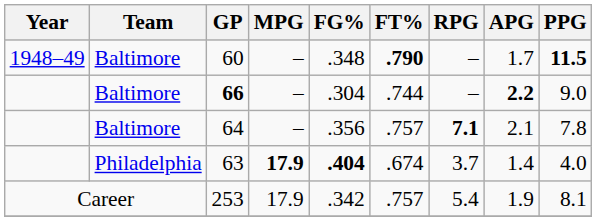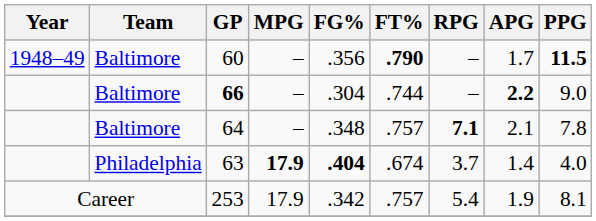 <table class="wikitable sortable" style="font-size:95%; text-align:right;">
 <tr>
 <th>Year</th>
 <th>Team</th>
 <th>GP</th>
 <th>MPG</th>
 <th>FG%</th>
 <th>FT%</th>
 <th>RPG</th>
 <th>APG</th>
 <th>PPG</th>
 </tr>
 <tr>
 <td style="text-align:left;"><a href='#'>1948–49</a></td>
 <td style="text-align:left;"><a href='#'>Baltimore</a></td>
 <td>60</td>
 <td>–</td>
-<td>.348</td>
+<td>.356</td>
 <td><strong>.790</strong></td>
 <td>–</td>
 <td>1.7</td>
 <td><strong>11.5</strong></td>
 </tr>
 <tr>
 <td style="text-align:left;"></td>
 <td style="text-align:left;"><a href='#'>Baltimore</a></td>
 <td><strong>66</strong></td>
 <td>–</td>
 <td>.304</td>
 <td>.744</td>
 <td>–</td>
 <td><strong>2.2</strong></td>
 <td>9.0</td>
 </tr>
 <tr>
 <td style="text-align:left;"></td>
 <td style="text-align:left;"><a href='#'>Baltimore</a></td>
 <td>64</td>
 <td>–</td>
-<td>.356</td>
+<td>.348</td>
 <td>.757</td>
 <td><strong>7.1</strong></td>
 <td>2.1</td>
 <td>7.8</td>
 </tr>
 <tr>
 <td style="text-align:left;"></td>
 <td style="text-align:left;"><a href='#'>Philadelphia</a></td>
 <td>63</td>
 <td><strong>17.9</strong></td>
 <td><strong>.404</strong></td>
 <td>.674</td>
 <td>3.7</td>
 <td>1.4</td>
 <td>4.0</td>
 </tr>
 <tr>
 <td style="text-align:center;" colspan="2">Career</td>
 <td>253</td>
 <td>17.9</td>
 <td>.342</td>
 <td>.757</td>
 <td>5.4</td>
 <td>1.9</td>
 <td>8.1</td>
 </tr>
 <tr>
 </tr>
 </table>
